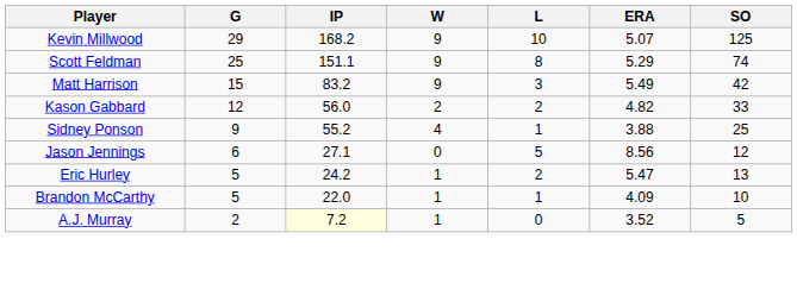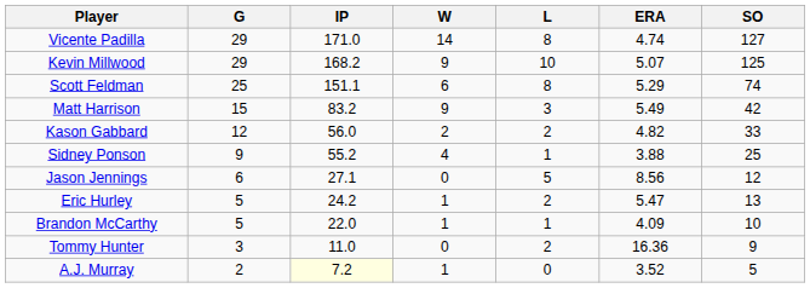 <table class="wikitable sortable">
 <tr>
 <th bgcolor="#DDDDFF" width="16%">Player</th>
 <th bgcolor="#DDDDFF" width="9%">G</th>
 <th bgcolor="#DDDDFF" width="9%">IP</th>
 <th bgcolor="#DDDDFF" width="9%">W</th>
 <th bgcolor="#DDDDFF" width="9%">L</th>
 <th bgcolor="#DDDDFF" width="9%">ERA</th>
 <th bgcolor="#DDDDFF" width="9%">SO</th>
+</tr>
+<tr align=center>
+<td><a href='#'>Vicente Padilla</a></td>
+<td>29</td>
+<td>171.0</td>
+<td>14</td>
+<td>8</td>
+<td>4.74</td>
+<td>127</td>
 </tr>
 <tr align=center>
 <td><a href='#'>Kevin Millwood</a></td>
 <td>29</td>
 <td>168.2</td>
 <td>9</td>
 <td>10</td>
 <td>5.07</td>
 <td>125</td>
 </tr>
 <tr align=center>
 <td><a href='#'>Scott Feldman</a></td>
 <td>25</td>
 <td>151.1</td>
-<td>9</td>
+<td>6</td>
 <td>8</td>
 <td>5.29</td>
 <td>74</td>
 </tr>
 <tr align=center>
 <td><a href='#'>Matt Harrison</a></td>
 <td>15</td>
 <td>83.2</td>
 <td>9</td>
 <td>3</td>
 <td>5.49</td>
 <td>42</td>
 </tr>
 <tr align=center>
 <td><a href='#'>Kason Gabbard</a></td>
 <td>12</td>
 <td>56.0</td>
 <td>2</td>
 <td>2</td>
 <td>4.82</td>
 <td>33</td>
 </tr>
 <tr align=center>
 <td><a href='#'>Sidney Ponson</a></td>
 <td>9</td>
 <td>55.2</td>
 <td>4</td>
 <td>1</td>
 <td>3.88</td>
 <td>25</td>
 </tr>
 <tr align=center>
 <td><a href='#'>Jason Jennings</a></td>
 <td>6</td>
 <td>27.1</td>
 <td>0</td>
 <td>5</td>
 <td>8.56</td>
 <td>12</td>
 </tr>
 <tr align=center>
 <td><a href='#'>Eric Hurley</a></td>
 <td>5</td>
 <td>24.2</td>
 <td>1</td>
 <td>2</td>
 <td>5.47</td>
 <td>13</td>
 </tr>
 <tr align=center>
 <td><a href='#'>Brandon McCarthy</a></td>
 <td>5</td>
 <td>22.0</td>
 <td>1</td>
 <td>1</td>
 <td>4.09</td>
 <td>10</td>
 </tr>
 <tr align=center>
+<td><a href='#'>Tommy Hunter</a></td>
+<td>3</td>
+<td>11.0</td>
+<td>0</td>
+<td>2</td>
+<td>16.36</td>
+<td>9</td>
+</tr>
+<tr align=center>
 <td><a href='#'>A.J. Murray</a></td>
 <td>2</td>
 <td style="background: lightyellow;">7.2</td>
 <td>1</td>
 <td>0</td>
 <td>3.52</td>
 <td>5</td>
 </tr>
 </table>
